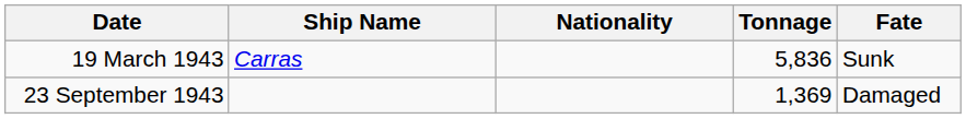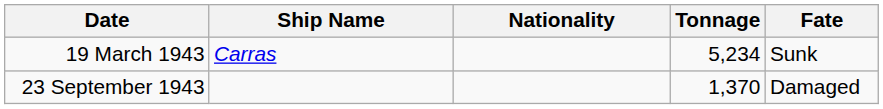 <table class="wikitable sortable">
 <tr>
 <th width="150px">Date</th>
 <th width="180px">Ship Name</th>
 <th width="160px">Nationality</th>
 <th width="25px">Tonnage</th>
 <th width="80px">Fate</th>
 </tr>
 <tr>
 <td align="right">19 March 1943</td>
 <td align="left"><a href='#'><em>Carras</em></a></td>
 <td align="left"></td>
-<td align="right">5,836</td>
+<td align="right">5,234</td>
 <td align="left">Sunk</td>
 </tr>
 <tr>
 <td align="right">23 September 1943</td>
 <td align="left"></td>
 <td align="left"></td>
-<td align="right">1,369</td>
+<td align="right">1,370</td>
 <td align="left">Damaged</td>
 </tr>
 </table>
